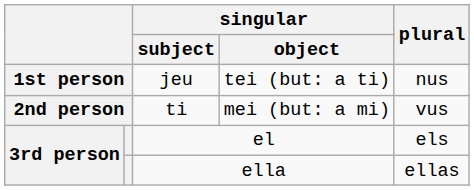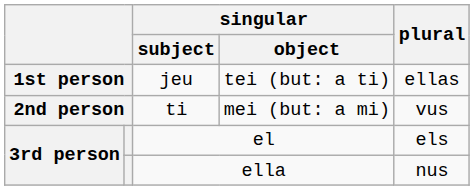 <table class="wikitable" style="text-align:center;">
 <tr>
 <th rowspan="2" colspan="2"></th>
 <th colspan="2">singular</th>
 <th rowspan="2">plural</th>
 </tr>
 <tr>
 <th>subject</th>
 <th>object</th>
 </tr>
 <tr>
 <th colspan="2">1st person</th>
 <td>jeu</td>
 <td>tei (but: a ti)</td>
-<td>nus</td>
+<td>ellas</td>
 </tr>
 <tr>
 <th colspan="2">2nd person</th>
 <td>ti</td>
 <td>mei (but: a mi)</td>
 <td>vus</td>
 </tr>
 <tr>
 <th rowspan="2">3rd person</th>
 <th></th>
 <td colspan="2">el</td>
 <td>els</td>
 </tr>
 <tr>
 <th></th>
 <td colspan="2">ella</td>
-<td>ellas</td>
+<td>nus</td>
 </tr>
 </table>
